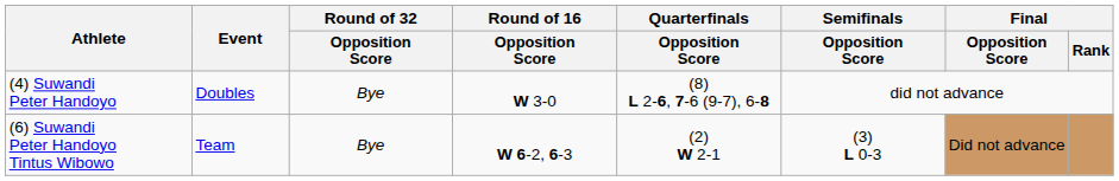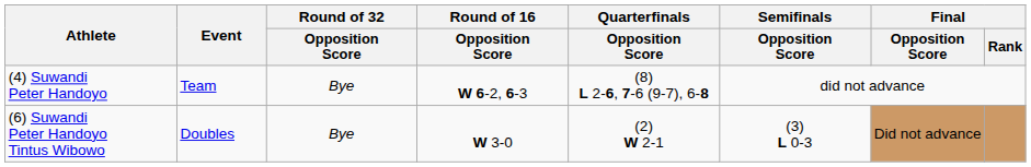 <table class="wikitable" style="font-size:90%; text-align:center">
 <tr>
 <th width="160" rowspan="2">Athlete</th>
 <th width="80" rowspan="2">Event</th>
 <th width="140">Round of 32</th>
 <th width="140">Round of 16</th>
 <th width="140">Quarterfinals</th>
 <th width="140">Semifinals</th>
 <th width="110" colspan="2">Final</th>
 </tr>
 <tr style="font-size:95%">
 <th>Opposition<br>Score</th>
 <th>Opposition<br>Score</th>
 <th>Opposition<br>Score</th>
 <th>Opposition<br>Score</th>
 <th>Opposition<br>Score</th>
 <th>Rank</th>
 </tr>
 <tr>
 <td align=left>(4) <a href='#'>Suwandi</a> <br> <a href='#'>Peter Handoyo</a></td>
-<td align=left><a href='#'>Doubles</a></td>
+<td align=left><a href='#'>Team</a></td>
 <td align="center"><em>Bye</em></td>
-<td> <br><strong>W</strong> 3-0</td>
+<td align="center"> <br> <strong>W</strong> <strong>6</strong>-2, <strong>6</strong>-3</td>
 <td align="center">(8)  <br> <strong>L</strong> 2-<strong>6</strong>, <strong>7</strong>-6 (9-7), 6-<strong>8</strong></td>
 <td align="center" colspan=3>did not advance</td>
 </tr>
 <tr>
 <td align=left>(6) <a href='#'>Suwandi</a> <br> <a href='#'>Peter Handoyo</a> <br> <a href='#'>Tintus Wibowo</a></td>
-<td align=left><a href='#'>Team</a></td>
+<td align=left><a href='#'>Doubles</a></td>
 <td align="center"><em>Bye</em></td>
-<td align="center"> <br> <strong>W</strong> <strong>6</strong>-2, <strong>6</strong>-3</td>
+<td> <br><strong>W</strong> 3-0</td>
 <td>(2)  <br><strong>W</strong> 2-1</td>
 <td>(3)  <br><strong>L</strong> 0-3</td>
 <td align="center" bgcolor=cc9966>Did not advance</td>
 <td bgcolor=cc9966></td>
 </tr>
 </table>
